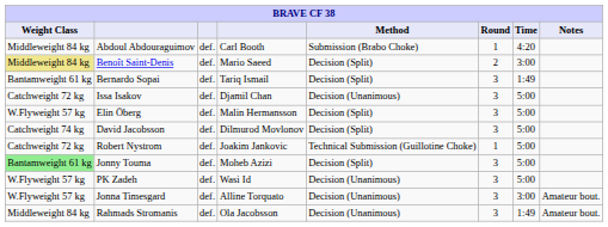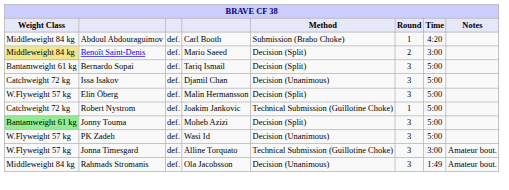 <table class="wikitable" style="font-size: 80%;">
 <tr>
 <th colspan="8" style="background-color: #ccf; color: #000080; text-align: center;"><strong>BRAVE CF 38</strong></th>
 </tr>
 <tr>
 <th colspan="1" style="background-color: #E6E8FA; color: #000000; text-align: center;">Weight Class</th>
 <th colspan="1" style="background-color: #E6E8FA; color: #000000; text-align: center;"></th>
 <th colspan="1" style="background-color: #E6E8FA; color: #000000; text-align: center;"></th>
 <th colspan="1" style="background-color: #E6E8FA; color: #000000; text-align: center;"></th>
 <th colspan="1" style="background-color: #E6E8FA; color: #000000; text-align: center;">Method</th>
 <th colspan="1" style="background-color: #E6E8FA; color: #000000; text-align: center;">Round</th>
 <th colspan="1" style="background-color: #E6E8FA; color: #000000; text-align: center;">Time</th>
 <th colspan="1" style="background-color: #E6E8FA; color: #000000; text-align: center;">Notes</th>
 </tr>
 <tr>
 <td>Middleweight 84 kg</td>
 <td> Abdoul Abdouraguimov</td>
 <td>def.</td>
 <td> Carl Booth</td>
 <td>Submission (Brabo Choke)</td>
 <td align=center>1</td>
 <td align=center>4:20</td>
 <td></td>
 </tr>
 <tr>
 <td style="background: khaki;">Middleweight 84 kg</td>
 <td> <a href='#'>Benoît Saint-Denis</a></td>
 <td align=center>def.</td>
 <td> Mario Saeed</td>
 <td>Decision (Split)</td>
 <td align=center>2</td>
 <td align=center>3:00</td>
 <td></td>
 </tr>
 <tr>
 <td>Bantamweight 61 kg</td>
 <td> Bernardo Sopai</td>
 <td align=center>def.</td>
 <td> Tariq Ismail</td>
 <td>Decision (Split)</td>
 <td align=center>3</td>
-<td align=center>1:49</td>
+<td align=center>5:00</td>
 <td></td>
 </tr>
 <tr>
 <td>Catchweight 72 kg</td>
 <td> Issa Isakov</td>
 <td align=center>def.</td>
 <td> Djamil Chan</td>
 <td>Decision (Unanimous)</td>
 <td align=center>3</td>
 <td align=center>5:00</td>
 <td></td>
 </tr>
 <tr>
 <td>W.Flyweight 57 kg</td>
 <td> Elin Öberg</td>
 <td align=center>def.</td>
 <td> Malin Hermansson</td>
-<td>Decision (Split)</td>
-<td align=center>3</td>
-<td align=center>5:00</td>
-<td></td>
-</tr>
-<tr>
-<td>Catchweight 74 kg</td>
-<td> David Jacobsson</td>
-<td align=center>def.</td>
-<td> Dilmurod Movlonov</td>
 <td>Decision (Split)</td>
 <td align=center>3</td>
 <td align=center>5:00</td>
 <td></td>
 </tr>
 <tr>
 <td>Catchweight 72 kg</td>
 <td> Robert Nystrom</td>
 <td align=center>def.</td>
 <td> Joakim Jankovic</td>
 <td>Technical Submission (Guillotine Choke)</td>
 <td align=center>1</td>
 <td align=center>5:00</td>
 <td></td>
 </tr>
 <tr>
 <td style="background: lightgreen;">Bantamweight 61 kg</td>
 <td> Jonny Touma</td>
 <td align=center>def.</td>
 <td> Moheb Azizi</td>
 <td>Decision (Split)</td>
 <td align=center>3</td>
 <td align=center>5:00</td>
 <td></td>
 </tr>
 <tr>
 <td>W.Flyweight 57 kg</td>
 <td> PK Zadeh</td>
 <td align=center>def.</td>
 <td> Wasi Id</td>
 <td>Decision (Unanimous)</td>
 <td align=center>3</td>
 <td align=center>5:00</td>
 <td></td>
 </tr>
 <tr>
 <td>W.Flyweight 57 kg</td>
 <td> Jonna Timesgard</td>
 <td align=center>def.</td>
 <td> Alline Torquato</td>
-<td>Decision (Unanimous)</td>
+<td>Technical Submission (Guillotine Choke)</td>
 <td align=center>3</td>
 <td align=center>3:00</td>
 <td>Amateur bout.</td>
 </tr>
 <tr>
 <td>Middleweight 84 kg</td>
 <td> Rahmads Stromanis</td>
 <td align=center>def.</td>
 <td> Ola Jacobsson</td>
 <td>Decision (Unanimous)</td>
 <td align=center>3</td>
 <td align=center>1:49</td>
 <td>Amateur bout.</td>
 </tr>
 </table>
